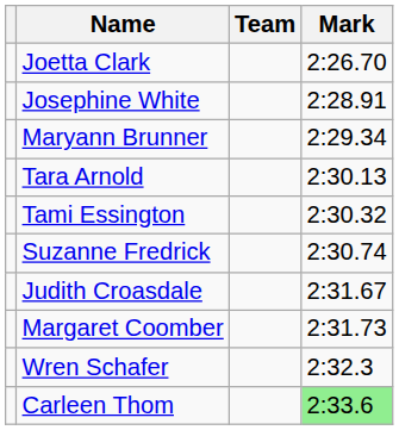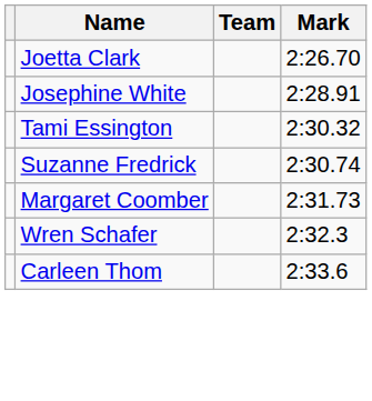 <table class=wikitable>
 <tr>
 <th></th>
 <th>Name</th>
 <th>Team</th>
 <th>Mark</th>
 </tr>
 <tr>
 <td></td>
 <td><a href='#'>Joetta Clark</a></td>
 <td></td>
 <td>2:26.70</td>
 </tr>
 <tr>
 <td></td>
 <td><a href='#'>Josephine White</a></td>
 <td></td>
 <td>2:28.91</td>
 </tr>
 <tr>
 <td></td>
-<td><a href='#'>Maryann Brunner</a></td>
-<td></td>
-<td>2:29.34</td>
-</tr>
-<tr>
-<td></td>
-<td><a href='#'>Tara Arnold</a></td>
-<td></td>
-<td>2:30.13</td>
-</tr>
-<tr>
-<td></td>
 <td><a href='#'>Tami Essington</a></td>
 <td></td>
 <td>2:30.32</td>
 </tr>
 <tr>
 <td></td>
 <td><a href='#'>Suzanne Fredrick</a></td>
 <td></td>
 <td>2:30.74</td>
-</tr>
-<tr>
-<td></td>
-<td><a href='#'>Judith Croasdale</a></td>
-<td></td>
-<td>2:31.67</td>
 </tr>
 <tr>
 <td></td>
 <td><a href='#'>Margaret Coomber</a></td>
 <td></td>
 <td>2:31.73</td>
 </tr>
 <tr>
 <td></td>
 <td><a href='#'>Wren Schafer</a></td>
 <td></td>
 <td>2:32.3</td>
 </tr>
 <tr>
 <td></td>
 <td><a href='#'>Carleen Thom</a></td>
 <td></td>
-<td style="background: lightgreen;">2:33.6</td>
+<td>2:33.6</td>
 </tr>
 </table>
